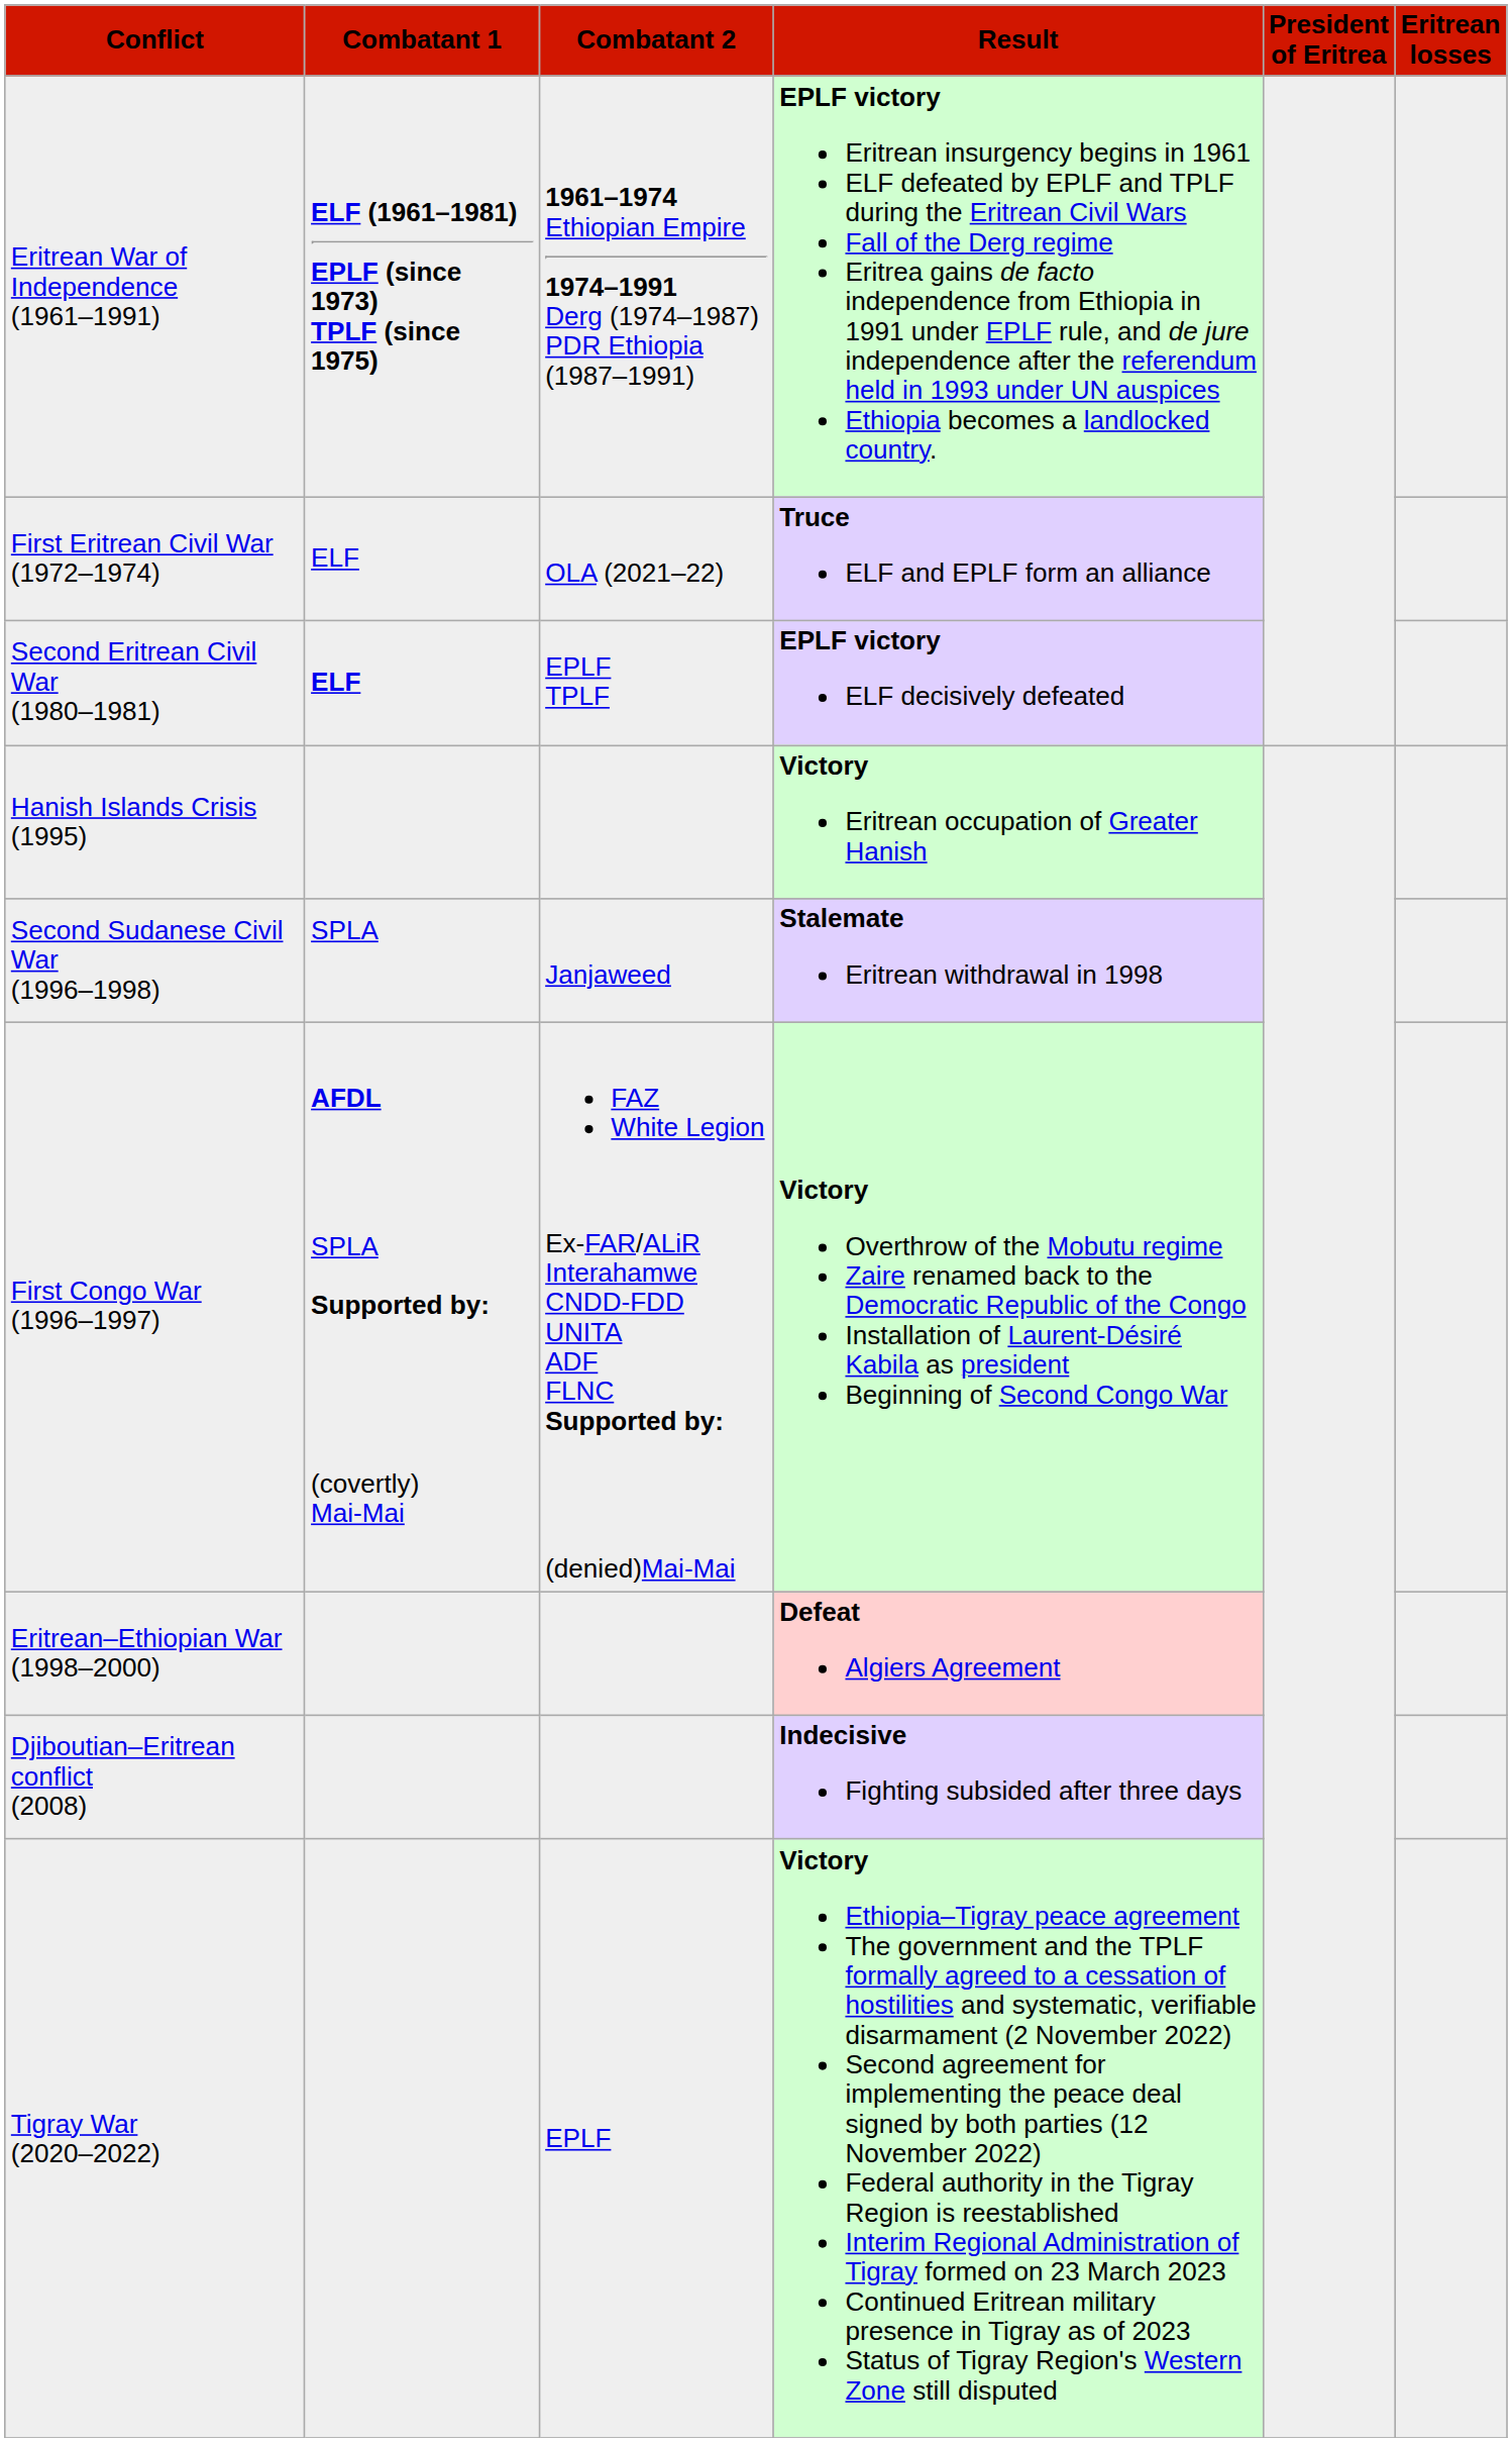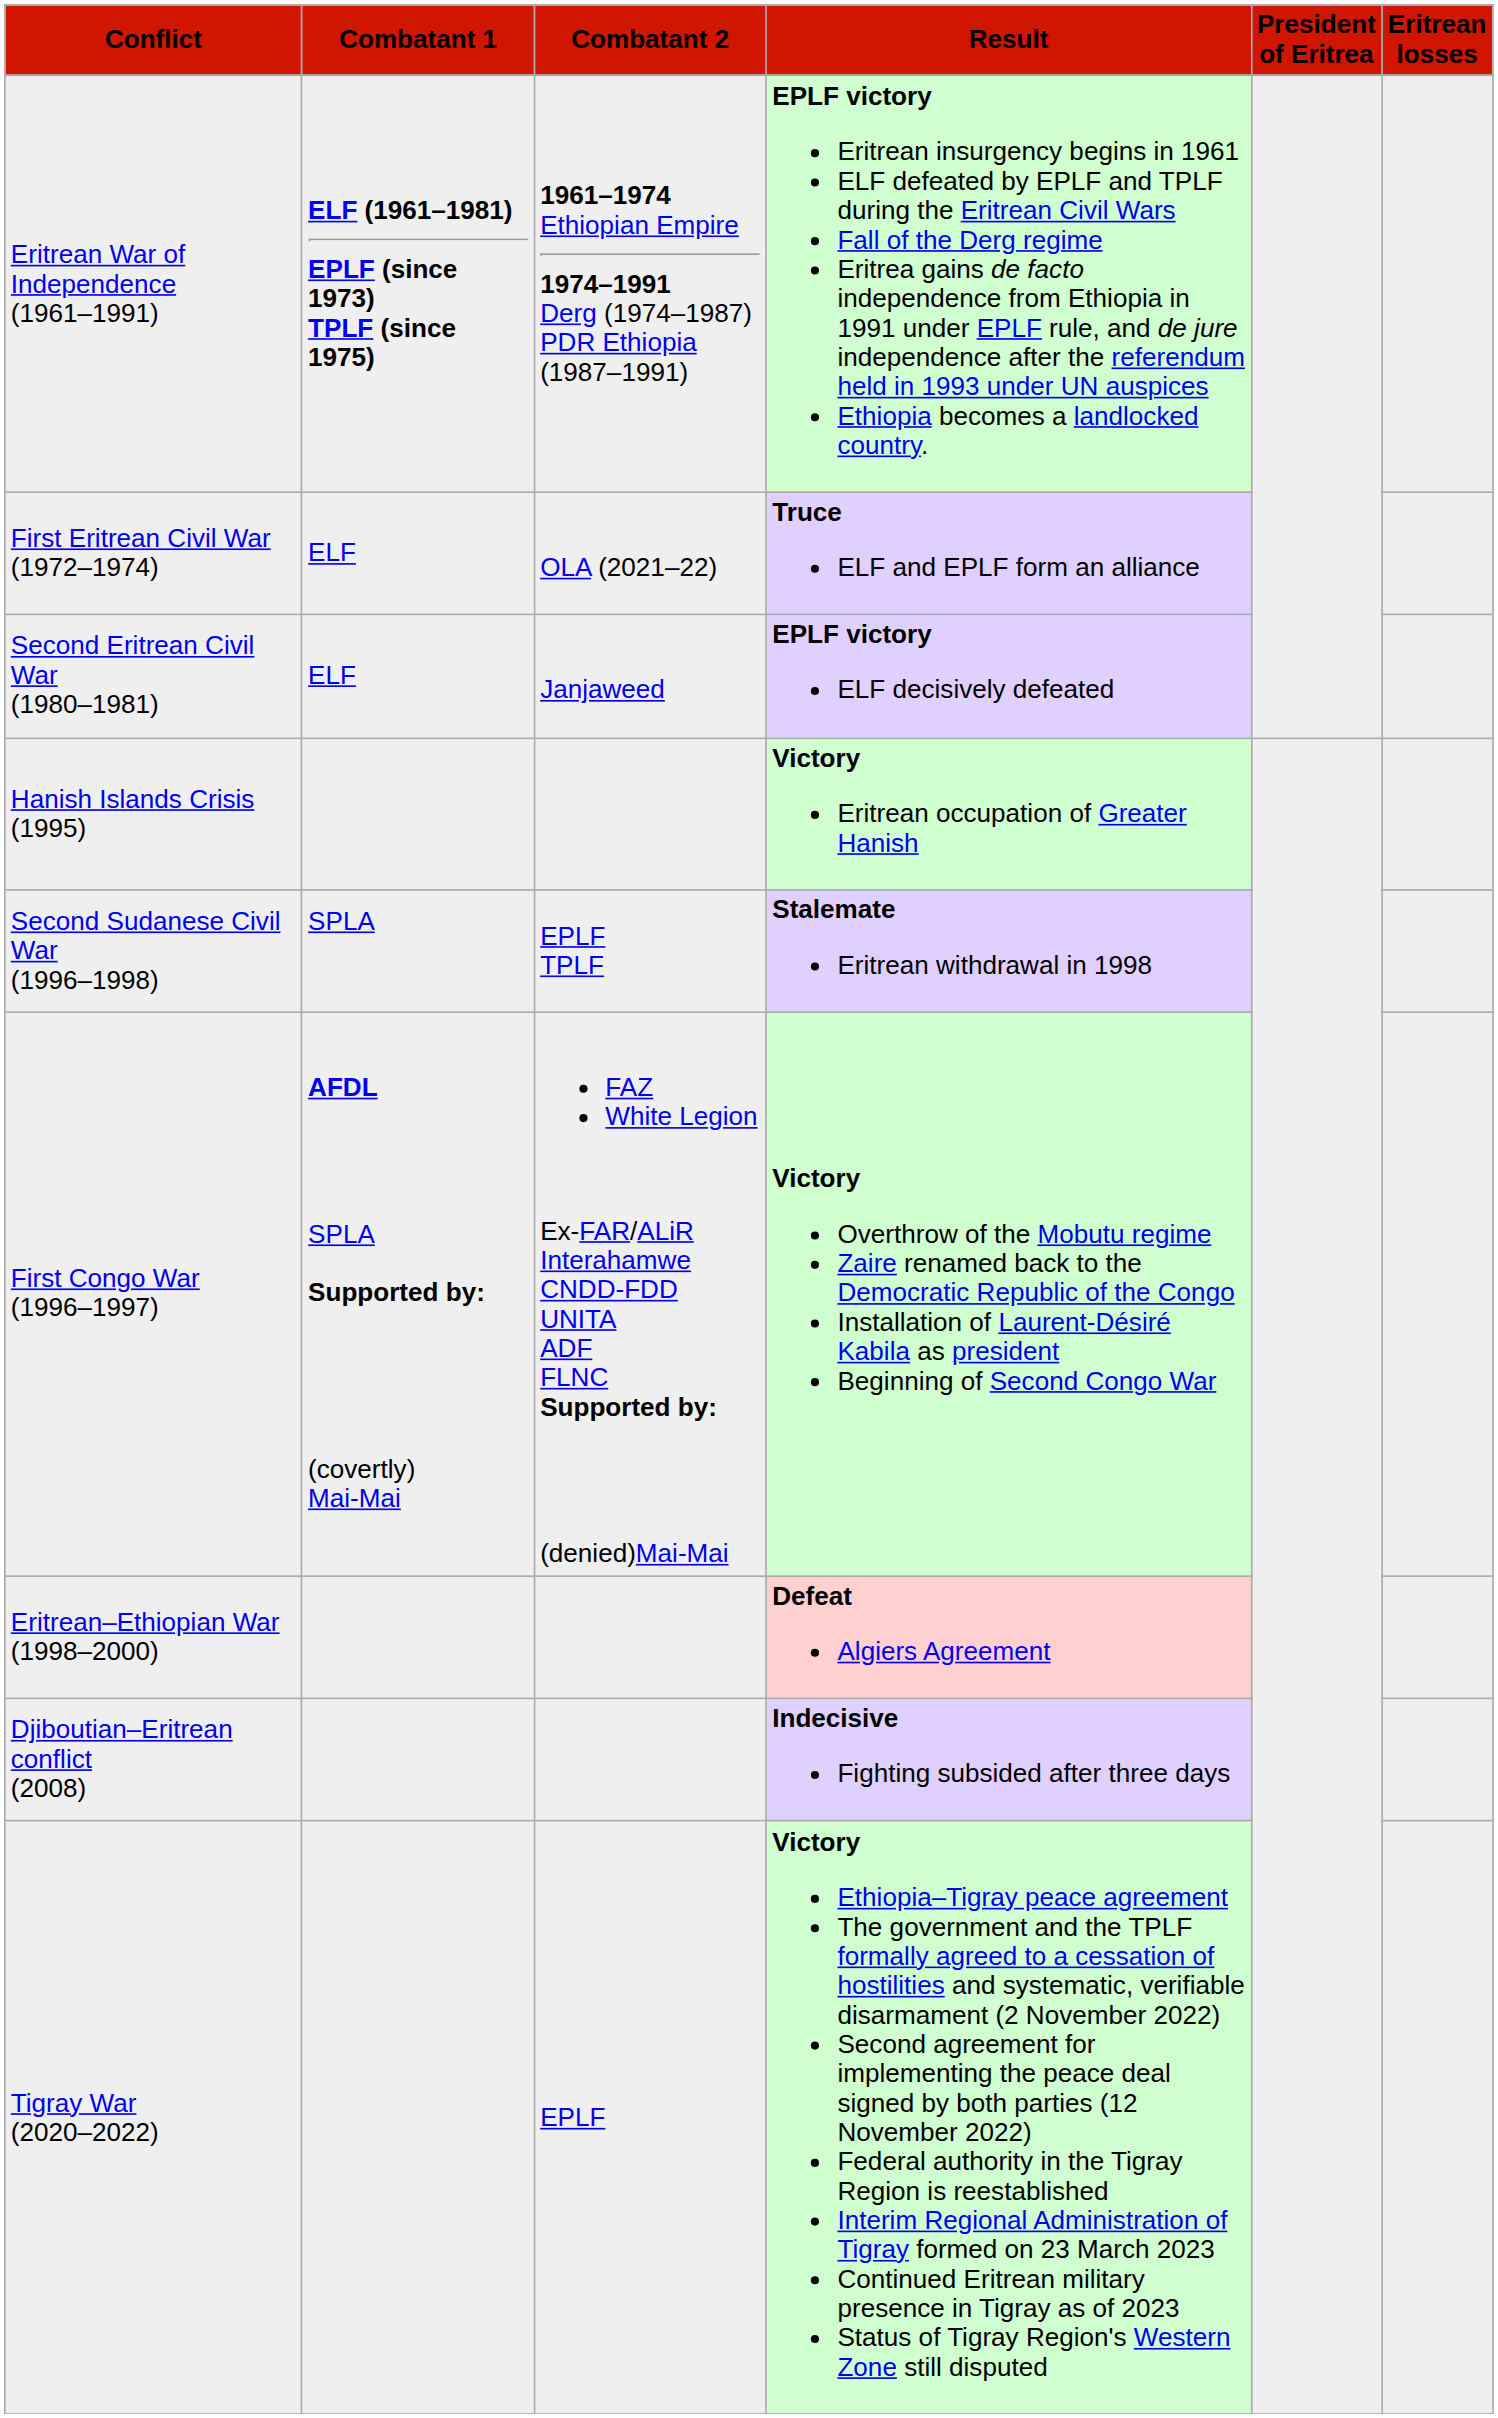 <table class="wikitable">
 <tr>
 <th style="background:#D11600" width="175"><span>Conflict</span></th>
 <th style="background:#D11600" width="135"><span>Combatant 1</span></th>
 <th style="background:#D11600" width="135"><span>Combatant 2</span></th>
 <th style="background:#D11600" width="290"><span>Result</span></th>
 <th style="background:#D11600" width=""><span>President<br>of Eritrea</span></th>
 <th style="background:#D11600" width=""><span>Eritrean<br>losses</span></th>
 </tr>
 <tr>
 <td style="background:#efefef"><a href='#'>Eritrean War of Independence</a><br> (1961–1991)</td>
 <td style="background:#efefef"><strong> <a href='#'>ELF</a> (1961–1981)<br><hr> <a href='#'>EPLF</a> (since 1973)<br> <a href='#'>TPLF</a> (since 1975)<br></strong></td>
 <td style="background:#efefef"><strong>1961–1974</strong><br> <a href='#'>Ethiopian Empire</a><br><hr><strong>1974–1991</strong><br> <a href='#'>Derg</a> (1974–1987)<br> <a href='#'>PDR Ethiopia</a> (1987–1991)<br></td>
 <td style="background:#D0FFD0"><strong>EPLF victory</strong><br><ul><li>Eritrean insurgency begins in 1961</li><li>ELF defeated by EPLF and TPLF during the <a href='#'>Eritrean Civil Wars</a></li><li><a href='#'>Fall of the Derg regime</a></li><li>Eritrea gains <em>de facto</em> independence from Ethiopia in 1991 under <a href='#'>EPLF</a> rule, and <em>de jure</em> independence after the <a href='#'>referendum held in 1993 under UN auspices</a></li><li><a href='#'>Ethiopia</a> becomes a <a href='#'>landlocked country</a>.</li></ul></td>
 <td style="background:#efefef" rowspan=3></td>
 <td style="background:#efefef"></td>
 </tr>
 <tr>
 <td style="background:#efefef"><a href='#'>First Eritrean Civil War</a> <br> (1972–1974)</td>
 <td style="background:#efefef"> <a href='#'>ELF</a></td>
 <td style="background:#efefef"><br> <a href='#'>OLA</a> (2021–22)</td>
 <td style="background:#E0D0FF"><strong>Truce</strong><br><ul><li>ELF and EPLF form an alliance</li></ul></td>
 <td style="background:#efefef"></td>
 </tr>
 <tr>
 <td style="background:#efefef"><a href='#'>Second Eritrean Civil War</a> <br> (1980–1981)</td>
-<td style="background:#efefef"><strong> <a href='#'>ELF</a></strong></td>
-<td style="background:#efefef"> <a href='#'>EPLF</a><br> <a href='#'>TPLF</a></td>
+<td style="background:#efefef"> <a href='#'>ELF</a></td>
+<td style="background:#efefef"><br> <a href='#'>Janjaweed</a></td>
 <td style="background:#E0D0FF"><strong>EPLF victory</strong><br><ul><li>ELF decisively defeated</li></ul></td>
 <td style="background:#efefef"></td>
 </tr>
 <tr>
 <td style="background:#efefef"><a href='#'>Hanish Islands Crisis</a> <br> (1995)</td>
 <td style="background:#efefef"></td>
 <td style="background:#efefef"></td>
 <td style="background:#D0FFD0"><strong>Victory</strong><br><ul><li>Eritrean occupation of <a href='#'>Greater Hanish</a></li></ul></td>
 <td style="background:#efefef" rowspan=6></td>
 <td style="background:#efefef"></td>
 </tr>
 <tr>
 <td style="background:#efefef"><a href='#'>Second Sudanese Civil War</a> <br> (1996–1998)</td>
 <td style="background:#efefef"> <a href='#'>SPLA</a><br><br><br></td>
-<td style="background:#efefef"><br> <a href='#'>Janjaweed</a></td>
+<td style="background:#efefef"> <a href='#'>EPLF</a><br> <a href='#'>TPLF</a></td>
 <td style="background:#E0D0FF"><strong>Stalemate</strong><br><ul><li>Eritrean withdrawal in 1998</li></ul></td>
 <td style="background:#efefef"></td>
 </tr>
 <tr>
 <td style="background:#efefef"><a href='#'>First Congo War</a><br>(1996–1997)</td>
 <td style="background:#efefef"> <strong><a href='#'>AFDL</a></strong><br><br><br><br><br> <a href='#'>SPLA</a><br><br><strong>Supported by:</strong><br><br><br><br><br><br> (covertly)<br><a href='#'>Mai-Mai</a></td>
 <td style="background:#efefef"><strong></strong><br><ul><li><a href='#'>FAZ</a></li><li><a href='#'>White Legion</a></li></ul><br><br> Ex-<a href='#'>FAR</a>/<a href='#'>ALiR</a><br> <a href='#'>Interahamwe</a><br> <a href='#'>CNDD-FDD</a><br> <a href='#'>UNITA</a><br> <a href='#'>ADF</a><br> <a href='#'>FLNC</a><br><strong>Supported by:</strong><br><br><br><br><br> (denied)<a href='#'>Mai-Mai</a></td>
 <td style="background:#D0FFD0"><strong>Victory</strong><br><ul><li>Overthrow of the <a href='#'>Mobutu regime</a></li><li><a href='#'>Zaire</a> renamed back to the <a href='#'>Democratic Republic of the Congo</a></li><li>Installation of <a href='#'>Laurent-Désiré Kabila</a> as <a href='#'>president</a></li><li>Beginning of <a href='#'>Second Congo War</a></li></ul></td>
 <td style="background:#efefef"></td>
 </tr>
 <tr>
 <td style="background:#efefef"><a href='#'>Eritrean–Ethiopian War</a> <br> (1998–2000)</td>
 <td style="background:#efefef"></td>
 <td style="background:#efefef"></td>
 <td style="background:#FFD0D0"><strong>Defeat</strong><br><ul><li><a href='#'>Algiers Agreement</a></li></ul></td>
 <td style="background:#efefef"></td>
 </tr>
 <tr>
 <td style="background:#efefef"><a href='#'>Djiboutian–Eritrean conflict</a><br>(2008)</td>
 <td style="background:#efefef"></td>
 <td style="background:#efefef"></td>
 <td style="background:#E0D0FF"><strong>Indecisive</strong><br><ul><li>Fighting subsided after three days</li></ul></td>
 <td style="background:#efefef"></td>
 </tr>
 <tr>
 <td style="background:#efefef"><a href='#'>Tigray War</a><br>(2020–2022)</td>
 <td style="background:#efefef"><br></td>
 <td style="background:#efefef"> <a href='#'>EPLF</a></td>
 <td style="background:#D0FFD0"><strong>Victory</strong><br><ul><li><a href='#'>Ethiopia–Tigray peace agreement</a></li><li>The government and the TPLF <a href='#'>formally agreed to a cessation of hostilities</a> and systematic, verifiable disarmament (2 November 2022)</li><li>Second agreement for implementing the peace deal signed by both parties (12 November 2022)</li><li>Federal authority in the Tigray Region is reestablished</li><li><a href='#'>Interim Regional Administration of Tigray</a> formed on 23 March 2023</li><li>Continued Eritrean military presence in Tigray as of 2023</li><li>Status of Tigray Region's <a href='#'>Western Zone</a> still disputed</li></ul></td>
 <td style="background:#efefef"></td>
 </tr>
 </table>
